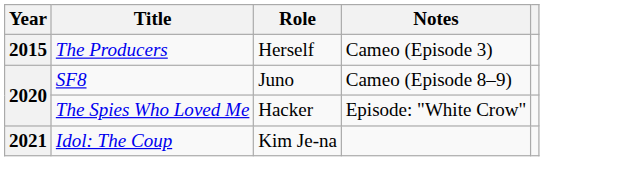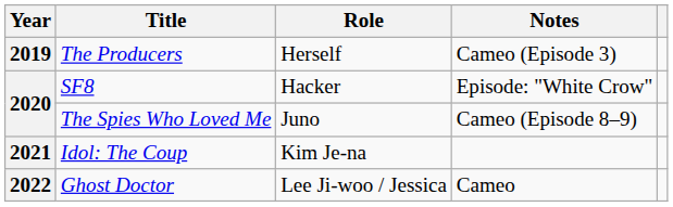 <table class="wikitable plainrowheaders sortable">
 <tr>
 <th scope="col">Year</th>
 <th scope="col">Title</th>
 <th scope="col">Role</th>
 <th scope="col">Notes</th>
 <th scope="col" class="unsortable"></th>
 </tr>
 <tr>
-<th scope="row">2015</th>
+<th scope="row">2019</th>
 <td><em><a href='#'>The Producers</a></em></td>
 <td>Herself</td>
 <td>Cameo (Episode 3)</td>
 <td style="text-align:center"></td>
 </tr>
 <tr>
 <th scope="row" rowspan="2">2020</th>
 <td><em><a href='#'>SF8</a></em></td>
-<td>Juno</td>
-<td>Cameo (Episode 8–9)</td>
+<td>Hacker</td>
+<td>Episode: "White Crow"</td>
 <td style="text-align:center"></td>
 </tr>
 <tr>
 <td><em><a href='#'>The Spies Who Loved Me</a></em></td>
-<td>Hacker</td>
-<td>Episode: "White Crow"</td>
+<td>Juno</td>
+<td>Cameo (Episode 8–9)</td>
 <td style="text-align:center"></td>
 </tr>
 <tr>
 <th scope="row">2021</th>
 <td><em><a href='#'>Idol: The Coup</a></em></td>
 <td>Kim Je-na</td>
 <td></td>
 <td style="text-align:center"></td>
 </tr>
+<tr>
+<th scope="row">2022</th>
+<td><em><a href='#'>Ghost Doctor</a></em></td>
+<td>Lee Ji-woo / Jessica</td>
+<td>Cameo</td>
+<td style="text-align:center"></td>
+</tr>
 </table>
